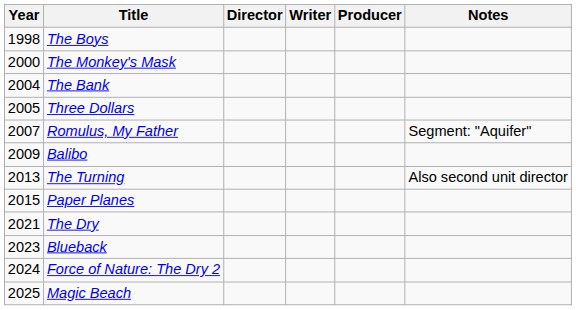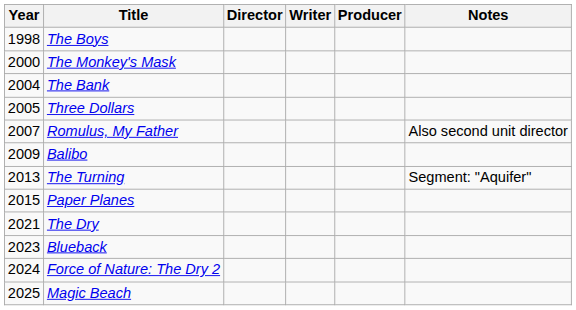 <table class="wikitable">
 <tr>
 <th>Year</th>
 <th>Title</th>
 <th>Director</th>
 <th>Writer</th>
 <th>Producer</th>
 <th>Notes</th>
 </tr>
 <tr>
 <td>1998</td>
 <td><em><a href='#'>The Boys</a></em></td>
 <td></td>
 <td></td>
 <td></td>
 <td></td>
 </tr>
 <tr>
 <td>2000</td>
 <td><em><a href='#'>The Monkey's Mask</a></em></td>
 <td></td>
 <td></td>
 <td></td>
 <td></td>
 </tr>
 <tr>
 <td>2004</td>
 <td><em><a href='#'>The Bank</a></em></td>
 <td></td>
 <td></td>
 <td></td>
 <td></td>
 </tr>
 <tr>
 <td>2005</td>
 <td><em><a href='#'>Three Dollars</a></em></td>
 <td></td>
 <td></td>
 <td></td>
 <td></td>
 </tr>
 <tr>
 <td>2007</td>
 <td><em><a href='#'>Romulus, My Father</a></em></td>
 <td></td>
 <td></td>
 <td></td>
-<td>Segment: "Aquifer"</td>
+<td>Also second unit director</td>
 </tr>
 <tr>
 <td>2009</td>
 <td><em><a href='#'>Balibo</a></em></td>
 <td></td>
 <td></td>
 <td></td>
 <td></td>
 </tr>
 <tr>
 <td>2013</td>
 <td><em><a href='#'>The Turning</a></em></td>
 <td></td>
 <td></td>
 <td></td>
-<td>Also second unit director</td>
+<td>Segment: "Aquifer"</td>
 </tr>
 <tr>
 <td>2015</td>
 <td><em><a href='#'>Paper Planes</a></em></td>
 <td></td>
 <td></td>
 <td></td>
 <td></td>
 </tr>
 <tr>
 <td>2021</td>
 <td><em><a href='#'>The Dry</a></em></td>
 <td></td>
 <td></td>
 <td></td>
 <td></td>
 </tr>
 <tr>
 <td>2023</td>
 <td><em><a href='#'>Blueback</a></em></td>
 <td></td>
 <td></td>
 <td></td>
 <td></td>
 </tr>
 <tr>
 <td>2024</td>
 <td><em><a href='#'>Force of Nature: The Dry 2</a></em></td>
 <td></td>
 <td></td>
 <td></td>
 <td></td>
 </tr>
 <tr>
 <td>2025</td>
 <td><em><a href='#'>Magic Beach</a></em></td>
 <td></td>
 <td></td>
 <td></td>
 <td></td>
 </tr>
 </table>
